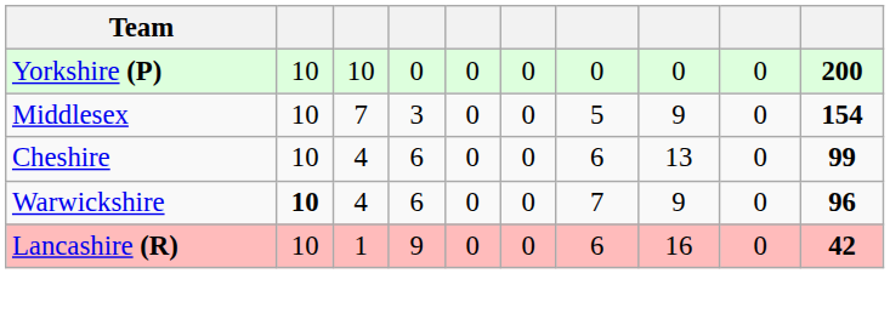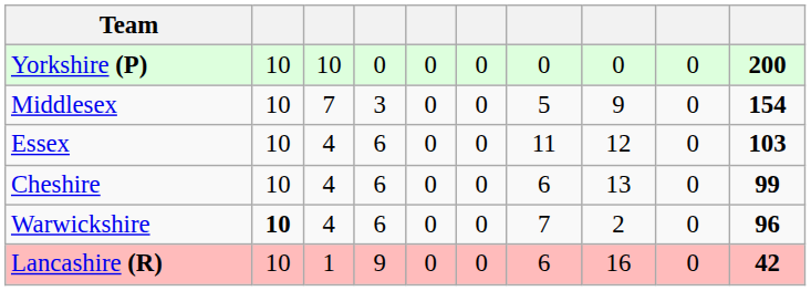 <table class="wikitable" style="text-align:center">
 <tr>
 <th width="150">Team</th>
 <th width="25"></th>
 <th width="25"></th>
 <th width="25"></th>
 <th width="25"></th>
 <th width="25"></th>
 <th width="40"></th>
 <th width="40"></th>
 <th width="40"></th>
 <th width="40"></th>
 </tr>
 <tr style="background:#dfd">
 <td style="text-align:left"><a href='#'>Yorkshire</a> <strong>(P)</strong></td>
 <td>10</td>
 <td>10</td>
 <td>0</td>
 <td>0</td>
 <td>0</td>
 <td>0</td>
 <td>0</td>
 <td>0</td>
 <td><strong>200</strong></td>
 </tr>
 <tr>
 <td style="text-align:left"><a href='#'>Middlesex</a></td>
 <td>10</td>
 <td>7</td>
 <td>3</td>
 <td>0</td>
 <td>0</td>
 <td>5</td>
 <td>9</td>
 <td>0</td>
 <td><strong>154</strong></td>
 </tr>
 <tr>
+<td style="text-align:left"><a href='#'>Essex</a></td>
+<td>10</td>
+<td>4</td>
+<td>6</td>
+<td>0</td>
+<td>0</td>
+<td>11</td>
+<td>12</td>
+<td>0</td>
+<td><strong>103</strong></td>
+</tr>
+<tr>
 <td style="text-align:left"><a href='#'>Cheshire</a></td>
 <td>10</td>
 <td>4</td>
 <td>6</td>
 <td>0</td>
 <td>0</td>
 <td>6</td>
 <td>13</td>
 <td>0</td>
 <td><strong>99</strong></td>
 </tr>
 <tr>
 <td style="text-align:left"><a href='#'>Warwickshire</a></td>
 <td><strong>10</strong></td>
 <td>4</td>
 <td>6</td>
 <td>0</td>
 <td>0</td>
 <td>7</td>
-<td>9</td>
+<td>2</td>
 <td>0</td>
 <td><strong>96</strong></td>
 </tr>
 <tr style="background:#FFBBBB">
 <td style="text-align:left"><a href='#'>Lancashire</a> <strong>(R)</strong></td>
 <td>10</td>
 <td>1</td>
 <td>9</td>
 <td>0</td>
 <td>0</td>
 <td>6</td>
 <td>16</td>
 <td>0</td>
 <td><strong>42</strong></td>
 </tr>
 </table>
